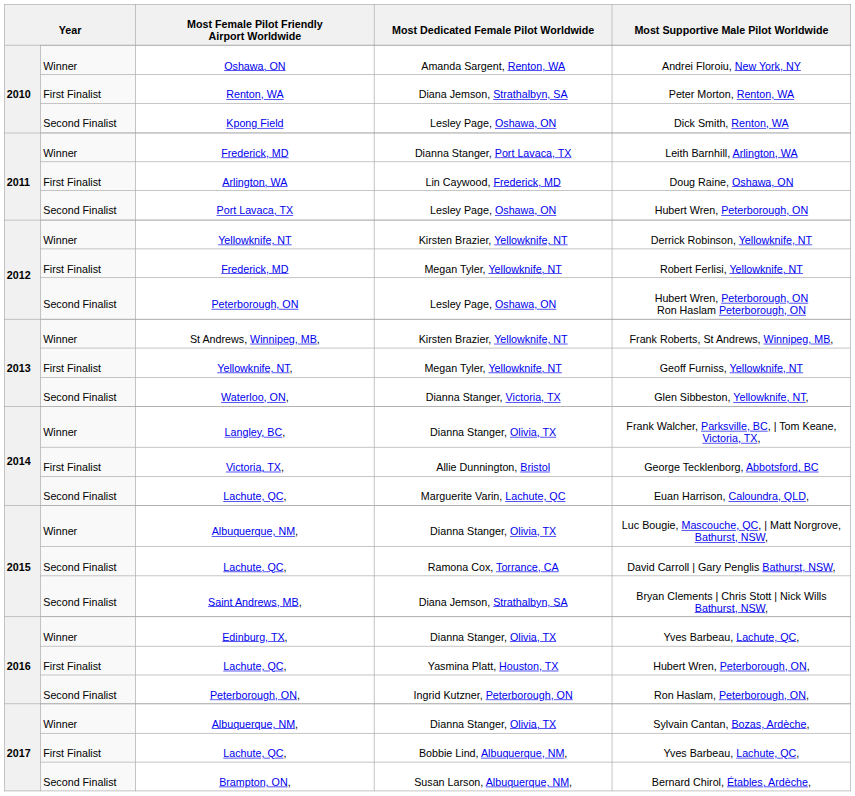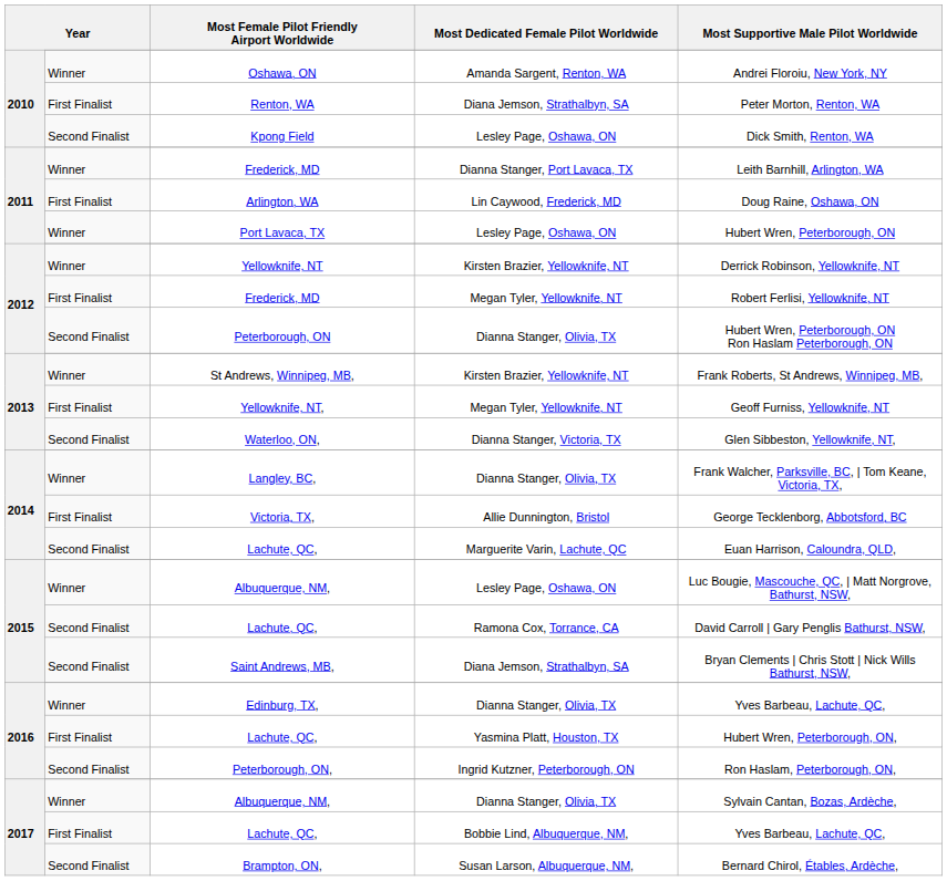 <table class="wikitable centre" width="100%" cellpadding="5">
 <tr>
 <td bgcolor="#f1f1f1" width="12%" colspan="2" align="center"><br><strong>Year</strong></td>
 <td bgcolor="#f1f1f1" width="22%" align="center"><br><strong>Most Female Pilot Friendly<br>Airport Worldwide</strong></td>
 <td bgcolor="#f1f1f1" width="22%" align="center"><br><strong>Most Dedicated Female Pilot Worldwide</strong></td>
 <td bgcolor="#f1f1f1" width="22%" align="center"><br><strong>Most Supportive Male Pilot Worldwide</strong></td>
 </tr>
 <tr>
 <td bgcolor="#f1f1f1" rowspan="4"><br><strong>2010</strong></td>
 </tr>
 <tr>
 <td><br>Winner</td>
 <td bgcolor="#ffffff" align="center"><br><a href='#'>Oshawa, ON</a> </td>
 <td bgcolor="#ffffff" align="center"><br>Amanda Sargent, <a href='#'>Renton, WA</a> </td>
 <td bgcolor="#ffffff" align="center"><br>Andrei Floroiu, <a href='#'>New York, NY</a> </td>
 </tr>
 <tr>
 <td><br>First Finalist</td>
 <td bgcolor="#ffffff" align="center"><br><a href='#'>Renton, WA</a> </td>
 <td bgcolor="#ffffff" align="center"><br>Diana Jemson, <a href='#'>Strathalbyn, SA</a> </td>
 <td bgcolor="#ffffff" align="center"><br>Peter Morton, <a href='#'>Renton, WA</a> </td>
 </tr>
 <tr>
 <td><br>Second Finalist</td>
 <td bgcolor="#ffffff" align="center"><br><a href='#'>Kpong Field</a> </td>
 <td bgcolor="#ffffff" align="center"><br>Lesley Page, <a href='#'>Oshawa, ON</a> </td>
 <td bgcolor="#ffffff" align="center"><br>Dick Smith, <a href='#'>Renton, WA</a> </td>
 </tr>
 <tr>
 <td bgcolor="#f1f1f1" rowspan="4"><br><strong>2011</strong></td>
 </tr>
 <tr>
 <td><br>Winner</td>
 <td bgcolor="#ffffff" align="center"><br><a href='#'>Frederick, MD</a> </td>
 <td bgcolor="#ffffff" align="center"><br>Dianna Stanger, <a href='#'>Port Lavaca, TX</a> </td>
 <td bgcolor="#ffffff" align="center"><br>Leith Barnhill, <a href='#'>Arlington, WA</a> </td>
 </tr>
 <tr>
 <td><br>First Finalist</td>
 <td bgcolor="#ffffff" align="center"><br><a href='#'>Arlington, WA</a> </td>
 <td bgcolor="#ffffff" align="center"><br>Lin Caywood, <a href='#'>Frederick, MD</a> </td>
 <td bgcolor="#ffffff" align="center"><br>Doug Raine, <a href='#'>Oshawa, ON</a> </td>
 </tr>
 <tr>
-<td><br>Second Finalist</td>
+<td><br>Winner</td>
 <td bgcolor="#ffffff" align="center"><br><a href='#'>Port Lavaca, TX</a> </td>
 <td bgcolor="#ffffff" align="center"><br>Lesley Page, <a href='#'>Oshawa, ON</a> </td>
 <td bgcolor="#ffffff" align="center"><br>Hubert Wren, <a href='#'>Peterborough, ON</a> </td>
 </tr>
 <tr>
 <td bgcolor="#f1f1f1" rowspan="4"><br><strong>2012</strong></td>
 </tr>
 <tr>
 <td><br>Winner</td>
 <td bgcolor="#ffffff" align="center"><br><a href='#'>Yellowknife, NT</a> </td>
 <td bgcolor="#ffffff" align="center"><br>Kirsten Brazier, <a href='#'>Yellowknife, NT</a> </td>
 <td bgcolor="#ffffff" align="center"><br>Derrick Robinson, <a href='#'>Yellowknife, NT</a> </td>
 </tr>
 <tr>
 <td><br>First Finalist</td>
 <td bgcolor="#ffffff" align="center"><br><a href='#'>Frederick, MD</a> </td>
 <td bgcolor="#ffffff" align="center"><br>Megan Tyler, <a href='#'>Yellowknife, NT</a> </td>
 <td bgcolor="#ffffff" align="center"><br>Robert Ferlisi, <a href='#'>Yellowknife, NT</a> </td>
 </tr>
 <tr>
 <td><br>Second Finalist</td>
 <td bgcolor="#ffffff" align="center"><br><a href='#'>Peterborough, ON</a> </td>
-<td bgcolor="#ffffff" align="center"><br>Lesley Page, <a href='#'>Oshawa, ON</a> </td>
+<td bgcolor="#ffffff" align="center"><br>Dianna Stanger, <a href='#'>Olivia, TX</a> </td>
 <td bgcolor="#ffffff" align="center"><br>Hubert Wren, <a href='#'>Peterborough, ON</a>  <br> Ron Haslam <a href='#'>Peterborough, ON</a> </td>
 </tr>
 <tr>
 <td bgcolor="#f1f1f1" rowspan="4"><br><strong>2013</strong></td>
 </tr>
 <tr>
 <td><br>Winner</td>
 <td bgcolor="#ffffff" align="center"><br>St Andrews, <a href='#'>Winnipeg, MB</a>, </td>
 <td bgcolor="#ffffff" align="center"><br>Kirsten Brazier, <a href='#'>Yellowknife, NT</a> </td>
 <td bgcolor="#ffffff" align="center"><br>Frank Roberts, St Andrews, <a href='#'>Winnipeg, MB</a>, </td>
 </tr>
 <tr>
 <td><br>First Finalist</td>
 <td bgcolor="#ffffff" align="center"><br><a href='#'>Yellowknife, NT</a>, </td>
 <td bgcolor="#ffffff" align="center"><br>Megan Tyler, <a href='#'>Yellowknife, NT</a> </td>
 <td bgcolor="#ffffff" align="center"><br>Geoff Furniss, <a href='#'>Yellowknife, NT</a> </td>
 </tr>
 <tr>
 <td><br>Second Finalist</td>
 <td bgcolor="#ffffff" align="center"><br><a href='#'>Waterloo, ON</a>, </td>
 <td bgcolor="#ffffff" align="center"><br>Dianna Stanger, <a href='#'>Victoria, TX</a> </td>
 <td bgcolor="#ffffff" align="center"><br>Glen Sibbeston, <a href='#'>Yellowknife, NT</a>, </td>
 </tr>
 <tr>
 <td bgcolor="#f1f1f1" rowspan="4"><br><strong>2014</strong></td>
 </tr>
 <tr>
 <td><br>Winner</td>
 <td bgcolor="#ffffff" align="center"><br><a href='#'>Langley, BC</a>, </td>
 <td bgcolor="#ffffff" align="center"><br>Dianna Stanger, <a href='#'>Olivia, TX</a> </td>
 <td bgcolor="#ffffff" align="center"><br>Frank Walcher, <a href='#'>Parksville, BC</a>,  | Tom Keane, <a href='#'>Victoria, TX</a>, </td>
 </tr>
 <tr>
 <td><br>First Finalist</td>
 <td bgcolor="#ffffff" align="center"><br><a href='#'>Victoria, TX</a>, </td>
 <td bgcolor="#ffffff" align="center"><br>Allie Dunnington, <a href='#'>Bristol</a> </td>
 <td bgcolor="#ffffff" align="center"><br>George Tecklenborg, <a href='#'>Abbotsford, BC</a> </td>
 </tr>
 <tr>
 <td><br>Second Finalist</td>
 <td bgcolor="#ffffff" align="center"><br><a href='#'>Lachute, QC</a>, </td>
 <td bgcolor="#ffffff" align="center"><br>Marguerite Varin, <a href='#'>Lachute, QC</a> </td>
 <td bgcolor="#ffffff" align="center"><br>Euan Harrison, <a href='#'>Caloundra, QLD</a>, </td>
 </tr>
 <tr>
 <td bgcolor="#f1f1f1" rowspan="4"><br><strong>2015</strong></td>
 </tr>
 <tr>
 <td><br>Winner</td>
 <td bgcolor="#ffffff" align="center"><br><a href='#'>Albuquerque, NM</a>, </td>
-<td bgcolor="#ffffff" align="center"><br>Dianna Stanger, <a href='#'>Olivia, TX</a> </td>
+<td bgcolor="#ffffff" align="center"><br>Lesley Page, <a href='#'>Oshawa, ON</a> </td>
 <td bgcolor="#ffffff" align="center"><br>Luc Bougie, <a href='#'>Mascouche, QC</a>,  | Matt Norgrove, <a href='#'>Bathurst, NSW</a>, </td>
 </tr>
 <tr>
 <td><br>Second Finalist</td>
 <td bgcolor="#ffffff" align="center"><br><a href='#'>Lachute, QC</a>, </td>
 <td bgcolor="#ffffff" align="center"><br>Ramona Cox, <a href='#'>Torrance, CA</a> </td>
 <td bgcolor="#ffffff" align="center"><br>David Carroll | Gary Penglis <a href='#'>Bathurst, NSW</a>, </td>
 </tr>
 <tr>
 <td><br>Second Finalist</td>
 <td bgcolor="#ffffff" align="center"><br><a href='#'>Saint Andrews, MB</a>, </td>
 <td bgcolor="#ffffff" align="center"><br>Diana Jemson, <a href='#'>Strathalbyn, SA</a> </td>
 <td bgcolor="#ffffff" align="center"><br>Bryan Clements | Chris Stott | Nick Wills <a href='#'>Bathurst, NSW</a>, </td>
 </tr>
 <tr>
 <td bgcolor="#f1f1f1" rowspan="4"><br><strong>2016</strong></td>
 </tr>
 <tr>
 <td><br>Winner</td>
 <td bgcolor="#ffffff" align="center"><br><a href='#'>Edinburg, TX</a>, </td>
 <td bgcolor="#ffffff" align="center"><br>Dianna Stanger, <a href='#'>Olivia, TX</a> </td>
 <td bgcolor="#ffffff" align="center"><br>Yves Barbeau, <a href='#'>Lachute, QC</a>, </td>
 </tr>
 <tr>
 <td><br>First Finalist</td>
 <td bgcolor="#ffffff" align="center"><br><a href='#'>Lachute, QC</a>, </td>
 <td bgcolor="#ffffff" align="center"><br>Yasmina Platt, <a href='#'>Houston, TX</a> </td>
 <td bgcolor="#ffffff" align="center"><br>Hubert Wren, <a href='#'>Peterborough, ON</a>, </td>
 </tr>
 <tr>
 <td><br>Second Finalist</td>
 <td bgcolor="#ffffff" align="center"><br><a href='#'>Peterborough, ON</a>, </td>
 <td bgcolor="#ffffff" align="center"><br>Ingrid Kutzner, <a href='#'>Peterborough, ON</a> </td>
 <td bgcolor="#ffffff" align="center"><br>Ron Haslam, <a href='#'>Peterborough, ON</a>, </td>
 </tr>
 <tr>
 <td bgcolor="#f1f1f1" rowspan="4"><br><strong>2017</strong></td>
 </tr>
 <tr>
 <td><br>Winner</td>
 <td bgcolor="#ffffff" align="center"><br><a href='#'>Albuquerque, NM</a>, </td>
 <td bgcolor="#ffffff" align="center"><br>Dianna Stanger, <a href='#'>Olivia, TX</a> </td>
 <td bgcolor="#ffffff" align="center"><br>Sylvain Cantan, <a href='#'>Bozas, Ardèche</a>, </td>
 </tr>
 <tr>
 <td><br>First Finalist</td>
 <td bgcolor="#ffffff" align="center"><br><a href='#'>Lachute, QC</a>, </td>
 <td bgcolor="#ffffff" align="center"><br>Bobbie Lind, <a href='#'>Albuquerque, NM</a>, </td>
 <td bgcolor="#ffffff" align="center"><br>Yves Barbeau, <a href='#'>Lachute, QC</a>, </td>
 </tr>
 <tr>
 <td><br>Second Finalist</td>
 <td bgcolor="#ffffff" align="center"><br><a href='#'>Brampton, ON</a>, </td>
 <td bgcolor="#ffffff" align="center"><br>Susan Larson, <a href='#'>Albuquerque, NM</a>, </td>
 <td bgcolor="#ffffff" align="center"><br>Bernard Chirol, <a href='#'>Étables, Ardèche</a>, </td>
 </tr>
 </table>
